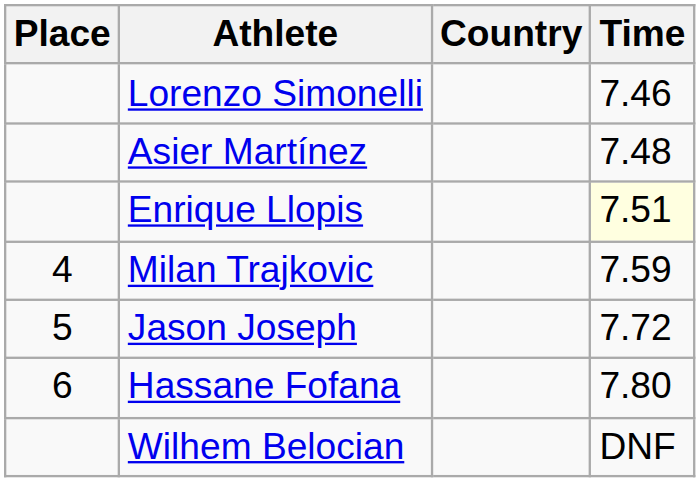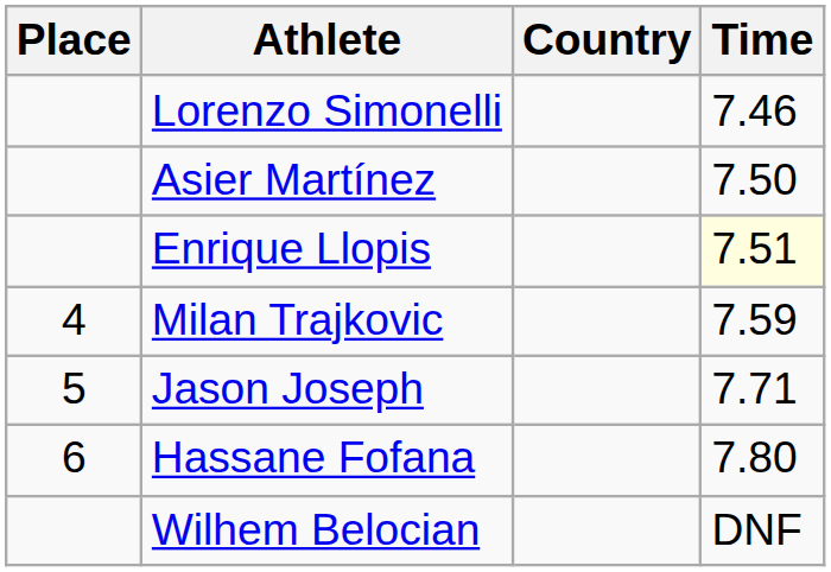 <table class="wikitable">
 <tr>
 <th>Place</th>
 <th>Athlete</th>
 <th>Country</th>
 <th>Time</th>
 </tr>
 <tr>
 <td align=center></td>
 <td><a href='#'>Lorenzo Simonelli</a></td>
 <td></td>
 <td>7.46</td>
 </tr>
 <tr>
 <td align=center></td>
 <td><a href='#'>Asier Martínez</a></td>
 <td></td>
-<td>7.48</td>
+<td>7.50</td>
 </tr>
 <tr>
 <td align=center></td>
 <td><a href='#'>Enrique Llopis</a></td>
 <td></td>
 <td style="background: lightyellow;">7.51</td>
 </tr>
 <tr>
 <td align=center>4</td>
 <td><a href='#'>Milan Trajkovic</a></td>
 <td></td>
 <td>7.59</td>
 </tr>
 <tr>
 <td align=center>5</td>
 <td><a href='#'>Jason Joseph</a></td>
 <td></td>
-<td>7.72</td>
+<td>7.71</td>
 </tr>
 <tr>
 <td align=center>6</td>
 <td><a href='#'>Hassane Fofana</a></td>
 <td></td>
 <td>7.80</td>
 </tr>
 <tr>
 <td align=center></td>
 <td><a href='#'>Wilhem Belocian</a></td>
 <td></td>
 <td>DNF</td>
 </tr>
 </table>
